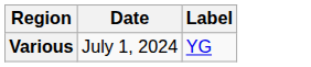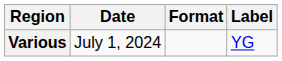 <table class="wikitable plainrowheaders">
 <tr>
 <th scope="col">Region</th>
 <th scope="col">Date</th>
+<th scope="col">Format</th>
 <th scope="col">Label</th>
 </tr>
 <tr>
 <th scope="row">Various </th>
 <td>July 1, 2024</td>
+<td></td>
 <td><a href='#'>YG</a></td>
 </tr>
 </table>
